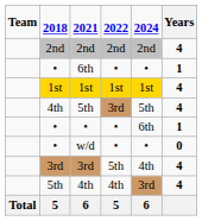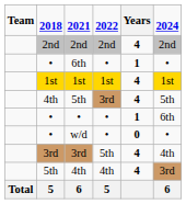 <table class="wikitable shortable" style="text-align:center;">
 <tr>
 <td><strong>Team</strong></td>
 <td><strong><br><a href='#'>2018</a></strong></td>
 <td><strong><br><a href='#'>2021</a></strong></td>
 <td><strong><br><a href='#'>2022</a></strong></td>
+<th>Years</th>
 <td><strong><br><a href='#'>2024</a></strong></td>
-<th>Years</th>
 </tr>
 <tr>
 <td align=left></td>
 <td bgcolor=Silver>2nd</td>
 <td bgcolor=Silver>2nd</td>
 <td bgcolor=Silver>2nd</td>
+<td><strong>4</strong></td>
 <td bgcolor=Silver>2nd</td>
-<td><strong>4</strong></td>
 </tr>
 <tr>
 <td align=left></td>
 <td>•</td>
 <td>6th</td>
 <td>•</td>
+<td><strong>1</strong></td>
 <td>•</td>
-<td><strong>1</strong></td>
 </tr>
 <tr>
 <td align=left></td>
 <td bgcolor=Gold>1st</td>
 <td bgcolor=Gold>1st</td>
 <td bgcolor=Gold>1st</td>
+<td><strong>4</strong></td>
 <td bgcolor=gold>1st</td>
-<td><strong>4</strong></td>
 </tr>
 <tr>
 <td align=left></td>
 <td>4th</td>
 <td>5th</td>
 <td bgcolor=#cc9966>3rd</td>
+<td><strong>4</strong></td>
 <td>5th</td>
-<td><strong>4</strong></td>
 </tr>
 <tr>
 <td align=left></td>
 <td>•</td>
 <td>•</td>
 <td>•</td>
+<td><strong>1</strong></td>
 <td>6th</td>
-<td><strong>1</strong></td>
 </tr>
 <tr>
 <td align=left></td>
 <td>•</td>
 <td>w/d</td>
 <td>•</td>
+<td><strong>0</strong></td>
 <td>•</td>
-<td><strong>0</strong></td>
 </tr>
 <tr>
 <td align=left></td>
 <td bgcolor=#cc9966>3rd</td>
 <td bgcolor=#cc9966>3rd</td>
 <td>5th</td>
+<td><strong>4</strong></td>
 <td>4th</td>
-<td><strong>4</strong></td>
 </tr>
 <tr>
 <td align=left></td>
 <td>5th</td>
 <td>4th</td>
 <td>4th</td>
+<td><strong>4</strong></td>
 <td bgcolor=#cc9966>3rd</td>
-<td><strong>4</strong></td>
 </tr>
 <tr>
 <th>Total</th>
 <th>5</th>
 <th>6</th>
 <th>5</th>
+<th></th>
 <th>6</th>
-<th></th>
 </tr>
 </table>
